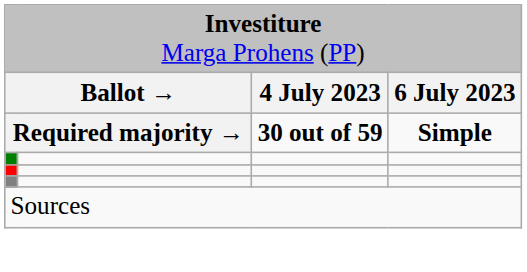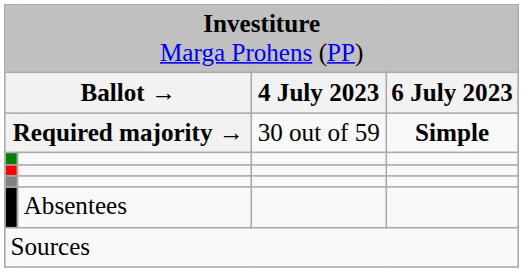 <table class="wikitable" style="text-align:center;">
 <tr>
 <td colspan="4" align="center" bgcolor="#C0C0C0"><strong>Investiture</strong><br><a href='#'>Marga Prohens</a> (<a href='#'>PP</a>)</td>
 </tr>
 <tr>
 <th colspan="2" width="150px">Ballot →</th>
 <th>4 July 2023</th>
 <th>6 July 2023</th>
 </tr>
 <tr>
 <th colspan="2">Required majority →</th>
-<td><strong>30 out of 59 </strong></td>
+<td>30 out of 59 </td>
 <td><strong>Simple </strong></td>
 </tr>
 <tr>
 <th width="1px" style="background:green;"></th>
 <td align="left"></td>
 <td></td>
 <td></td>
 </tr>
 <tr>
 <th style="background:red;"></th>
 <td align="left"></td>
 <td></td>
 <td></td>
 </tr>
 <tr>
 <th style="background:gray;"></th>
 <td align="left"></td>
 <td></td>
 <td></td>
 </tr>
 <tr>
+<th style="background:black;"></th>
+<td align="left"><span>Absentees</span></td>
+<td></td>
+<td></td>
+</tr>
+<tr>
 <td align="left" colspan="4">Sources</td>
 </tr>
 </table>
